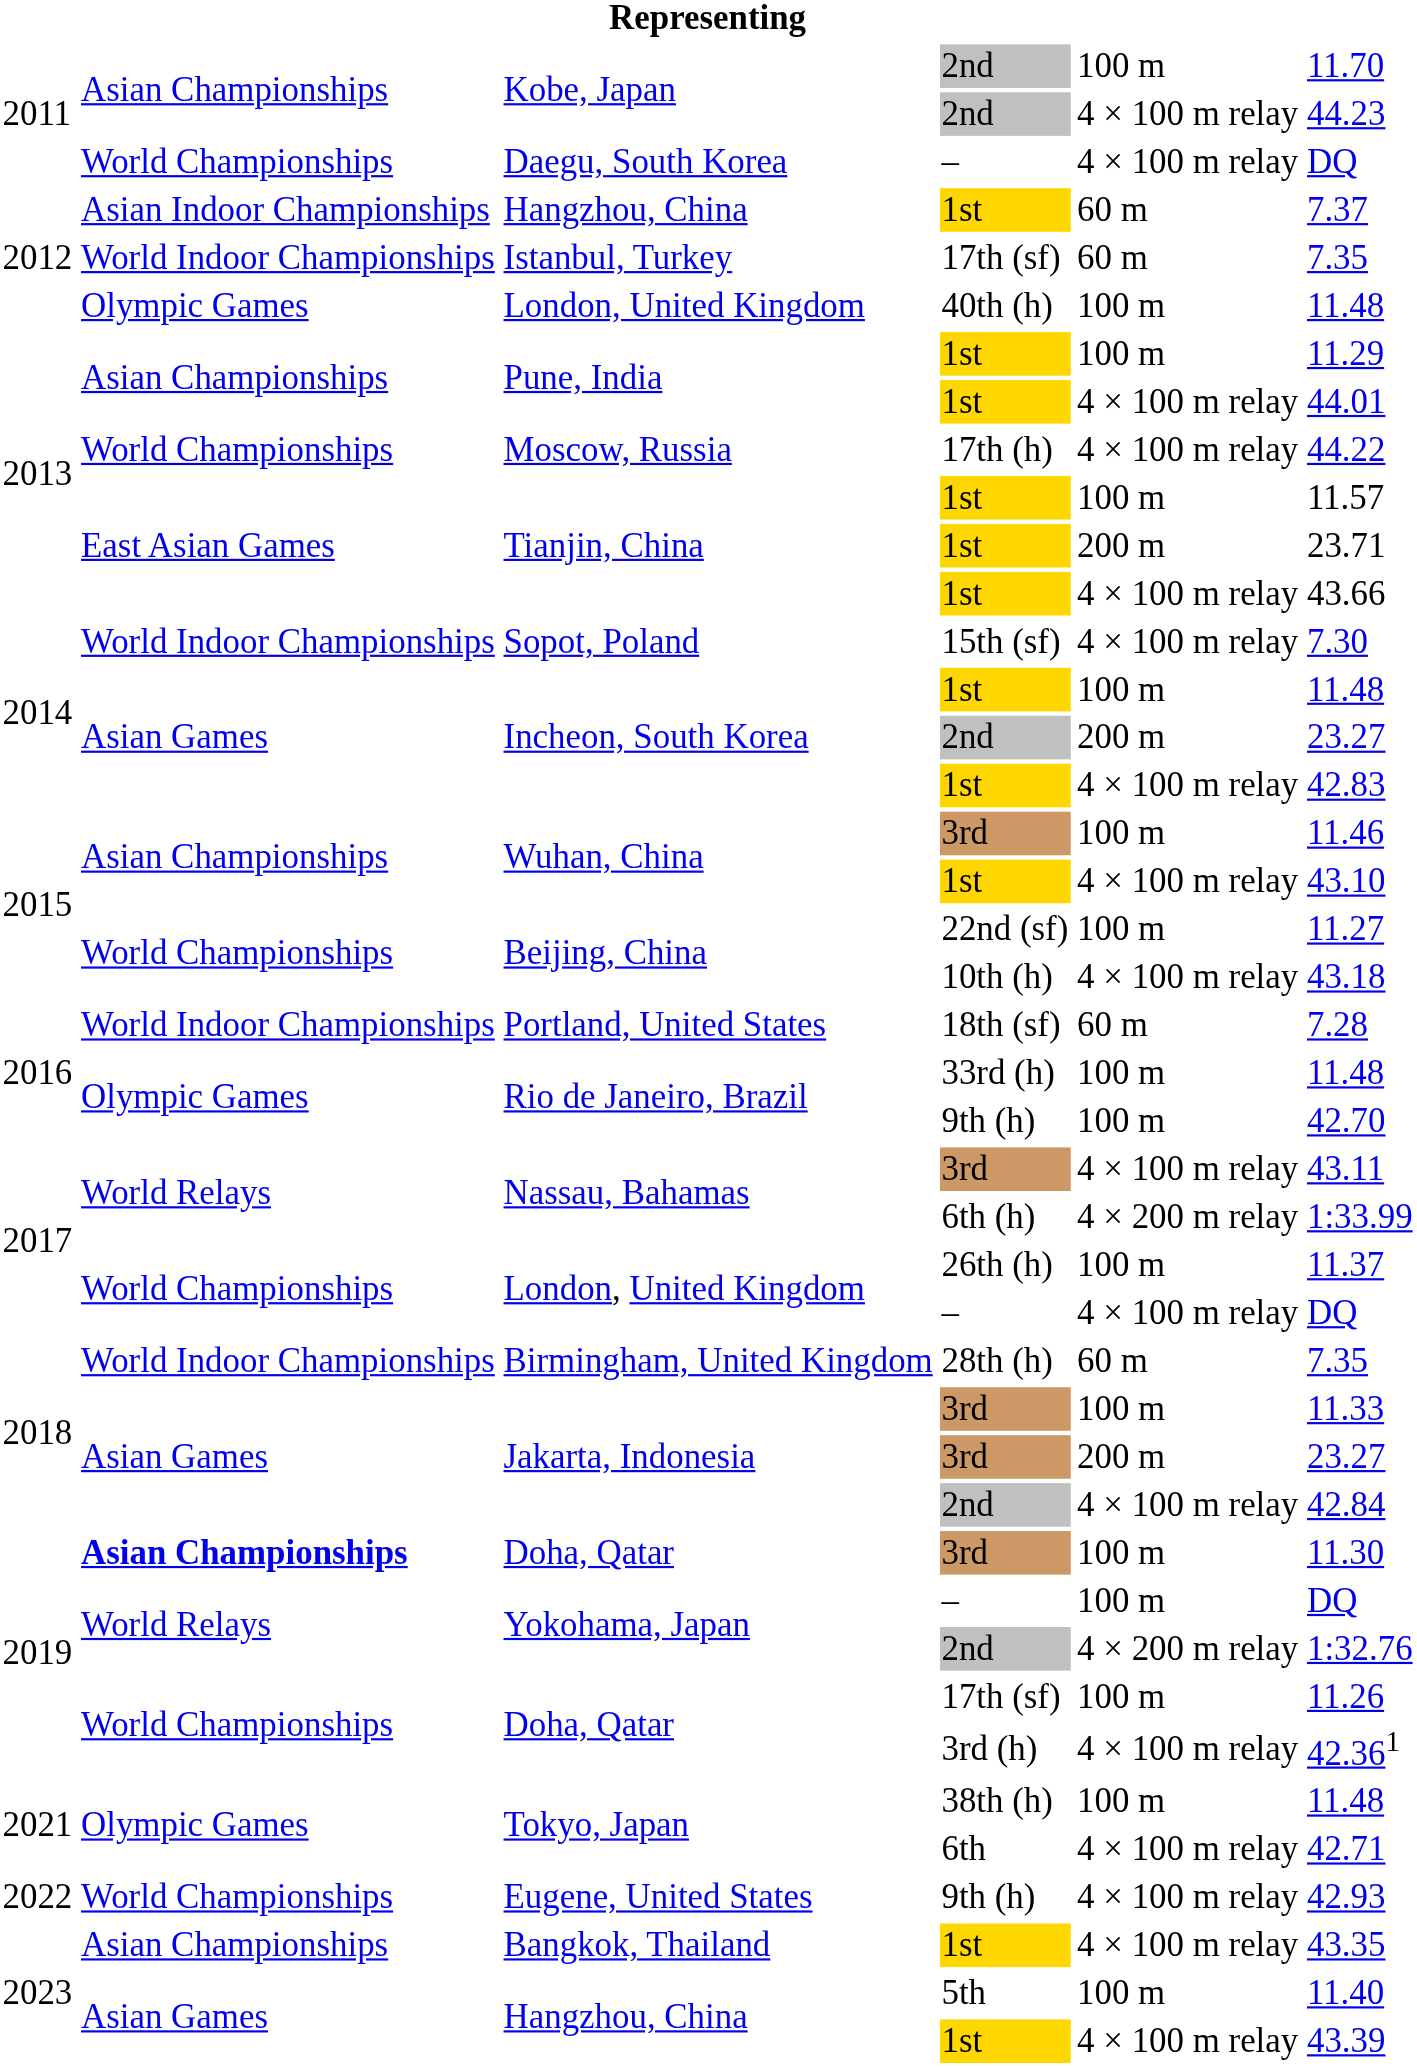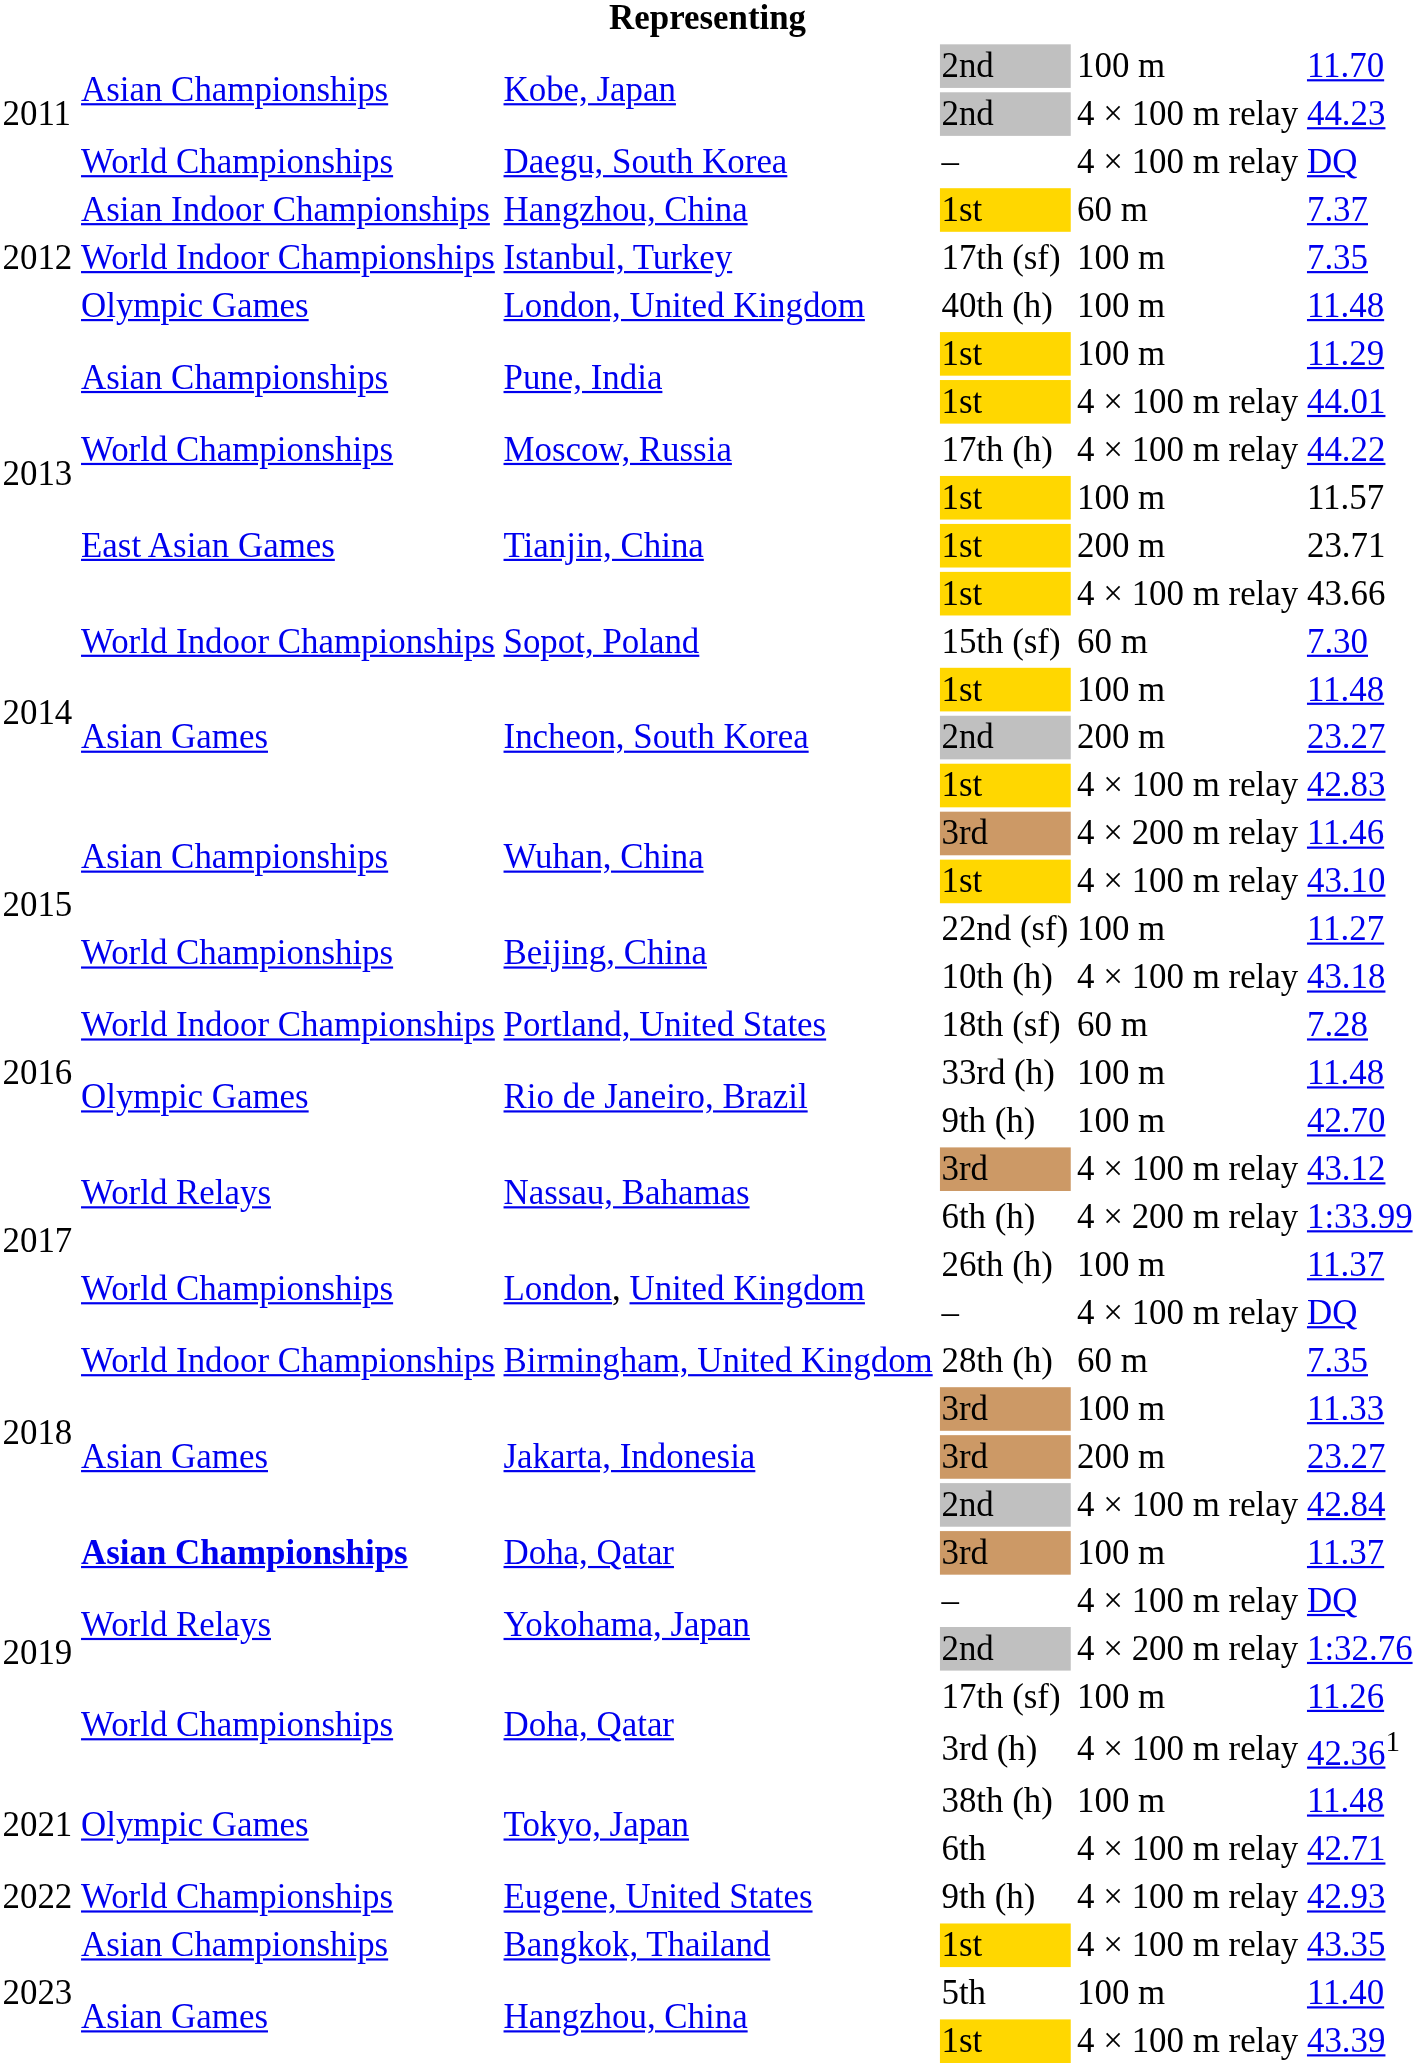 <table>
 <tr>
 <th colspan="6">Representing </th>
 </tr>
 <tr>
 <td rowspan=3>2011</td>
 <td rowspan=2><a href='#'>Asian Championships</a></td>
 <td rowspan=2><a href='#'>Kobe, Japan</a></td>
 <td bgcolor=silver>2nd</td>
 <td>100 m</td>
 <td><a href='#'>11.70</a></td>
 </tr>
 <tr>
 <td bgcolor=silver>2nd</td>
 <td>4 × 100 m relay</td>
 <td><a href='#'>44.23</a></td>
 </tr>
 <tr>
 <td><a href='#'>World Championships</a></td>
 <td><a href='#'>Daegu, South Korea</a></td>
 <td>–</td>
 <td>4 × 100 m relay</td>
 <td><a href='#'>DQ</a></td>
 </tr>
 <tr>
 <td rowspan=3>2012</td>
 <td><a href='#'>Asian Indoor Championships</a></td>
 <td><a href='#'>Hangzhou, China</a></td>
 <td bgcolor=gold>1st</td>
 <td>60 m</td>
 <td><a href='#'>7.37</a></td>
 </tr>
 <tr>
 <td><a href='#'>World Indoor Championships</a></td>
 <td><a href='#'>Istanbul, Turkey</a></td>
 <td>17th (sf)</td>
-<td>60 m</td>
+<td>100 m</td>
 <td><a href='#'>7.35</a></td>
 </tr>
 <tr>
 <td><a href='#'>Olympic Games</a></td>
 <td><a href='#'>London, United Kingdom</a></td>
 <td>40th (h)</td>
 <td>100 m</td>
 <td><a href='#'>11.48</a></td>
 </tr>
 <tr>
 <td rowspan=6>2013</td>
 <td rowspan=2><a href='#'>Asian Championships</a></td>
 <td rowspan=2><a href='#'>Pune, India</a></td>
 <td bgcolor=gold>1st</td>
 <td>100 m</td>
 <td><a href='#'>11.29</a></td>
 </tr>
 <tr>
 <td bgcolor=gold>1st</td>
 <td>4 × 100 m relay</td>
 <td><a href='#'>44.01</a></td>
 </tr>
 <tr>
 <td><a href='#'>World Championships</a></td>
 <td><a href='#'>Moscow, Russia</a></td>
 <td>17th (h)</td>
 <td>4 × 100 m relay</td>
 <td><a href='#'>44.22</a></td>
 </tr>
 <tr>
 <td rowspan=3><a href='#'>East Asian Games</a></td>
 <td rowspan=3><a href='#'>Tianjin, China</a></td>
 <td bgcolor=gold>1st</td>
 <td>100 m</td>
 <td>11.57</td>
 </tr>
 <tr>
 <td bgcolor=gold>1st</td>
 <td>200 m</td>
 <td>23.71</td>
 </tr>
 <tr>
 <td bgcolor=gold>1st</td>
 <td>4 × 100 m relay</td>
 <td>43.66</td>
 </tr>
 <tr>
 <td rowspan=4>2014</td>
 <td><a href='#'>World Indoor Championships</a></td>
 <td><a href='#'>Sopot, Poland</a></td>
 <td>15th (sf)</td>
-<td>4 × 100 m relay</td>
+<td>60 m</td>
 <td><a href='#'>7.30</a></td>
 </tr>
 <tr>
 <td rowspan=3><a href='#'>Asian Games</a></td>
 <td rowspan=3><a href='#'>Incheon, South Korea</a></td>
 <td bgcolor=gold>1st</td>
 <td>100 m</td>
 <td><a href='#'>11.48</a></td>
 </tr>
 <tr>
 <td bgcolor=silver>2nd</td>
 <td>200 m</td>
 <td><a href='#'>23.27</a></td>
 </tr>
 <tr>
 <td bgcolor=gold>1st</td>
 <td>4 × 100 m relay</td>
 <td><a href='#'>42.83</a></td>
 </tr>
 <tr>
 <td rowspan=4>2015</td>
 <td rowspan=2><a href='#'>Asian Championships</a></td>
 <td rowspan=2><a href='#'>Wuhan, China</a></td>
 <td bgcolor=cc9966>3rd</td>
-<td>100 m</td>
+<td>4 × 200 m relay</td>
 <td><a href='#'>11.46</a></td>
 </tr>
 <tr>
 <td bgcolor=gold>1st</td>
 <td>4 × 100 m relay</td>
 <td><a href='#'>43.10</a></td>
 </tr>
 <tr>
 <td rowspan=2><a href='#'>World Championships</a></td>
 <td rowspan=2><a href='#'>Beijing, China</a></td>
 <td>22nd (sf)</td>
 <td>100 m</td>
 <td><a href='#'>11.27</a></td>
 </tr>
 <tr>
 <td>10th (h)</td>
 <td>4 × 100 m relay</td>
 <td><a href='#'>43.18</a></td>
 </tr>
 <tr>
 <td rowspan=3>2016</td>
 <td><a href='#'>World Indoor Championships</a></td>
 <td><a href='#'>Portland, United States</a></td>
 <td>18th (sf)</td>
 <td>60 m</td>
 <td><a href='#'>7.28</a></td>
 </tr>
 <tr>
 <td rowspan=2><a href='#'>Olympic Games</a></td>
 <td rowspan=2><a href='#'>Rio de Janeiro, Brazil</a></td>
 <td>33rd (h)</td>
 <td>100 m</td>
 <td><a href='#'>11.48</a></td>
 </tr>
 <tr>
 <td>9th (h)</td>
 <td>100 m</td>
 <td><a href='#'>42.70</a></td>
 </tr>
 <tr>
 <td rowspan=4>2017</td>
 <td rowspan=2><a href='#'>World Relays</a></td>
 <td rowspan=2><a href='#'>Nassau, Bahamas</a></td>
 <td bgcolor=cc9966>3rd</td>
 <td>4 × 100 m relay</td>
-<td><a href='#'>43.11</a></td>
+<td><a href='#'>43.12</a></td>
 </tr>
 <tr>
 <td>6th (h)</td>
 <td>4 × 200 m relay</td>
 <td><a href='#'>1:33.99</a></td>
 </tr>
 <tr>
 <td rowspan=2><a href='#'>World Championships</a></td>
 <td rowspan=2><a href='#'>London</a>, <a href='#'>United Kingdom</a></td>
 <td>26th (h)</td>
 <td>100 m</td>
 <td><a href='#'>11.37</a></td>
 </tr>
 <tr>
 <td>–</td>
 <td>4 × 100 m relay</td>
 <td><a href='#'>DQ</a></td>
 </tr>
 <tr>
 <td rowspan=4>2018</td>
 <td><a href='#'>World Indoor Championships</a></td>
 <td><a href='#'>Birmingham, United Kingdom</a></td>
 <td>28th (h)</td>
 <td>60 m</td>
 <td><a href='#'>7.35</a></td>
 </tr>
 <tr>
 <td rowspan=3><a href='#'>Asian Games</a></td>
 <td rowspan=3><a href='#'>Jakarta, Indonesia</a></td>
 <td bgcolor=cc9966>3rd</td>
 <td>100 m</td>
 <td><a href='#'>11.33</a></td>
 </tr>
 <tr>
 <td bgcolor=cc9966>3rd</td>
 <td>200 m</td>
 <td><a href='#'>23.27</a></td>
 </tr>
 <tr>
 <td bgcolor=silver>2nd</td>
 <td>4 × 100 m relay</td>
 <td><a href='#'>42.84</a></td>
 </tr>
 <tr>
 <td rowspan=5>2019</td>
 <td><strong><a href='#'>Asian Championships</a></strong></td>
 <td><a href='#'>Doha, Qatar</a></td>
 <td bgcolor=cc9966>3rd</td>
 <td>100 m</td>
-<td><a href='#'>11.30</a></td>
+<td><a href='#'>11.37</a></td>
 </tr>
 <tr>
 <td rowspan=2><a href='#'>World Relays</a></td>
 <td rowspan=2><a href='#'>Yokohama, Japan</a></td>
 <td>–</td>
-<td>100 m</td>
+<td>4 × 100 m relay</td>
 <td><a href='#'>DQ</a></td>
 </tr>
 <tr>
 <td bgcolor=silver>2nd</td>
 <td>4 × 200 m relay</td>
 <td><a href='#'>1:32.76</a></td>
 </tr>
 <tr>
 <td rowspan=2><a href='#'>World Championships</a></td>
 <td rowspan=2><a href='#'>Doha, Qatar</a></td>
 <td>17th (sf)</td>
 <td>100 m</td>
 <td><a href='#'>11.26</a></td>
 </tr>
 <tr>
 <td>3rd (h)</td>
 <td>4 × 100 m relay</td>
 <td><a href='#'>42.36</a><sup>1</sup></td>
 </tr>
 <tr>
 <td rowspan=2>2021</td>
 <td rowspan=2><a href='#'>Olympic Games</a></td>
 <td rowspan=2><a href='#'>Tokyo, Japan</a></td>
 <td>38th (h)</td>
 <td>100 m</td>
 <td><a href='#'>11.48</a></td>
 </tr>
 <tr>
 <td>6th</td>
 <td>4 × 100 m relay</td>
 <td><a href='#'>42.71</a></td>
 </tr>
 <tr>
 <td>2022</td>
 <td><a href='#'>World Championships</a></td>
 <td><a href='#'>Eugene, United States</a></td>
 <td>9th (h)</td>
 <td>4 × 100 m relay</td>
 <td><a href='#'>42.93</a></td>
 </tr>
 <tr>
 <td rowspan=3>2023</td>
 <td><a href='#'>Asian Championships</a></td>
 <td><a href='#'>Bangkok, Thailand</a></td>
 <td bgcolor=gold>1st</td>
 <td>4 × 100 m relay</td>
 <td><a href='#'>43.35</a></td>
 </tr>
 <tr>
 <td rowspan=2><a href='#'>Asian Games</a></td>
 <td rowspan=2><a href='#'>Hangzhou, China</a></td>
 <td>5th</td>
 <td>100 m</td>
 <td><a href='#'>11.40</a></td>
 </tr>
 <tr>
 <td bgcolor=gold>1st</td>
 <td>4 × 100 m relay</td>
 <td><a href='#'>43.39</a></td>
 </tr>
 </table>
